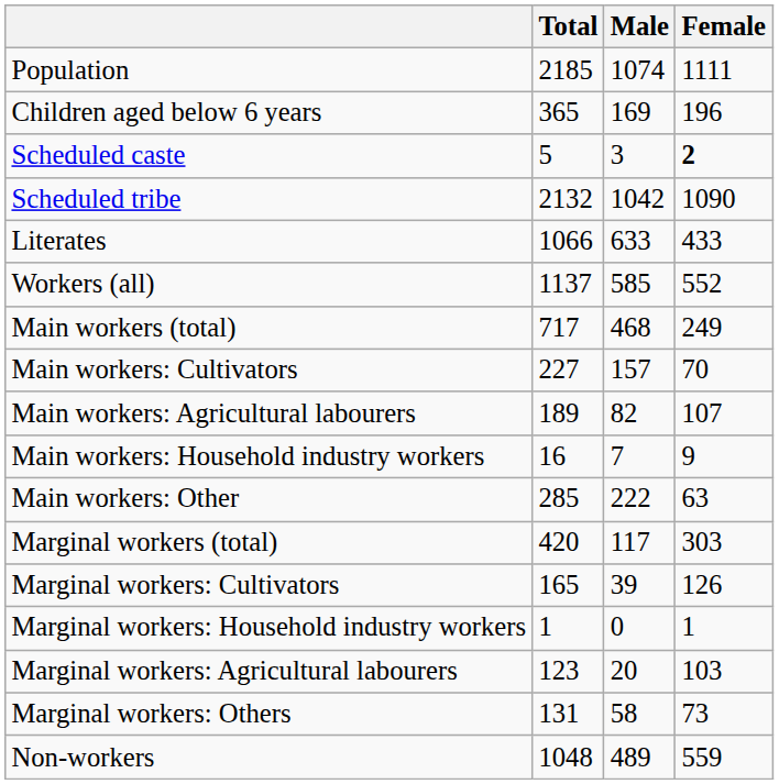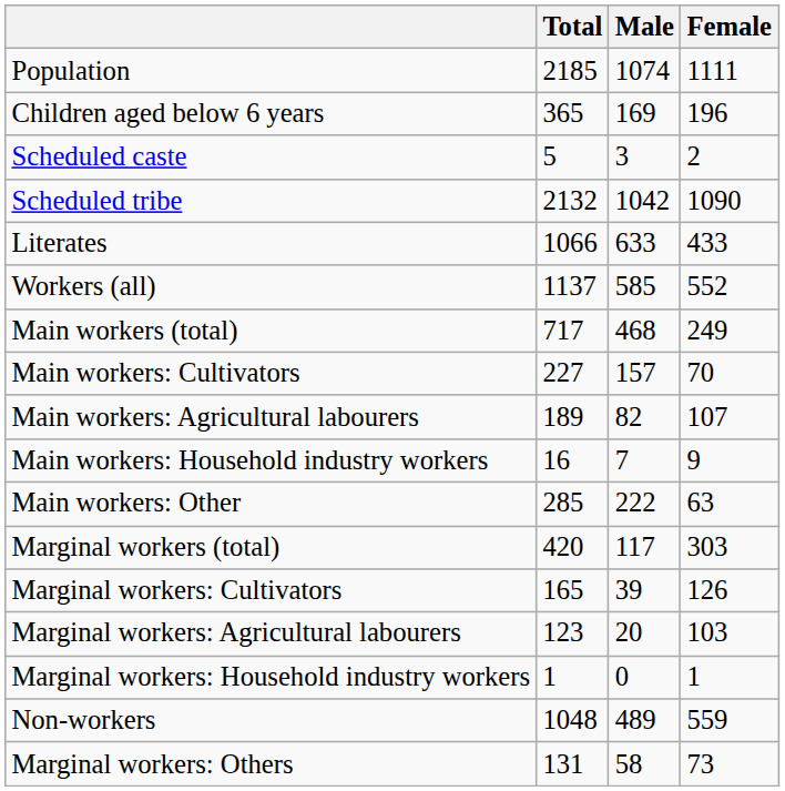 <table class="wikitable sortable">
 <tr>
 <th></th>
 <th>Total</th>
 <th>Male</th>
 <th>Female</th>
 </tr>
 <tr>
 <td>Population</td>
 <td>2185</td>
 <td>1074</td>
 <td>1111</td>
 </tr>
 <tr>
 <td>Children aged below 6 years</td>
 <td>365</td>
 <td>169</td>
 <td>196</td>
 </tr>
 <tr>
 <td><a href='#'>Scheduled caste</a></td>
 <td>5</td>
 <td>3</td>
-<td><strong>2</strong></td>
+<td>2</td>
 </tr>
 <tr>
 <td><a href='#'>Scheduled tribe</a></td>
 <td>2132</td>
 <td>1042</td>
 <td>1090</td>
 </tr>
 <tr>
 <td>Literates</td>
 <td>1066</td>
 <td>633</td>
 <td>433</td>
 </tr>
 <tr>
 <td>Workers (all)</td>
 <td>1137</td>
 <td>585</td>
 <td>552</td>
 </tr>
 <tr>
 <td>Main workers (total)</td>
 <td>717</td>
 <td>468</td>
 <td>249</td>
 </tr>
 <tr>
 <td>Main workers: Cultivators</td>
 <td>227</td>
 <td>157</td>
 <td>70</td>
 </tr>
 <tr>
 <td>Main workers: Agricultural labourers</td>
 <td>189</td>
 <td>82</td>
 <td>107</td>
 </tr>
 <tr>
 <td>Main workers: Household industry workers</td>
 <td>16</td>
 <td>7</td>
 <td>9</td>
 </tr>
 <tr>
 <td>Main workers: Other</td>
 <td>285</td>
 <td>222</td>
 <td>63</td>
 </tr>
 <tr>
 <td>Marginal workers (total)</td>
 <td>420</td>
 <td>117</td>
 <td>303</td>
 </tr>
 <tr>
 <td>Marginal workers: Cultivators</td>
 <td>165</td>
 <td>39</td>
 <td>126</td>
 </tr>
 <tr>
+<td>Marginal workers: Agricultural labourers</td>
+<td>123</td>
+<td>20</td>
+<td>103</td>
+</tr>
+<tr>
 <td>Marginal workers: Household industry workers</td>
 <td>1</td>
 <td>0</td>
 <td>1</td>
 </tr>
 <tr>
-<td>Marginal workers: Agricultural labourers</td>
-<td>123</td>
-<td>20</td>
-<td>103</td>
+<td>Non-workers</td>
+<td>1048</td>
+<td>489</td>
+<td>559</td>
 </tr>
 <tr>
 <td>Marginal workers: Others</td>
 <td>131</td>
 <td>58</td>
 <td>73</td>
 </tr>
-<tr>
-<td>Non-workers</td>
-<td>1048</td>
-<td>489</td>
-<td>559</td>
-</tr>
 </table>
